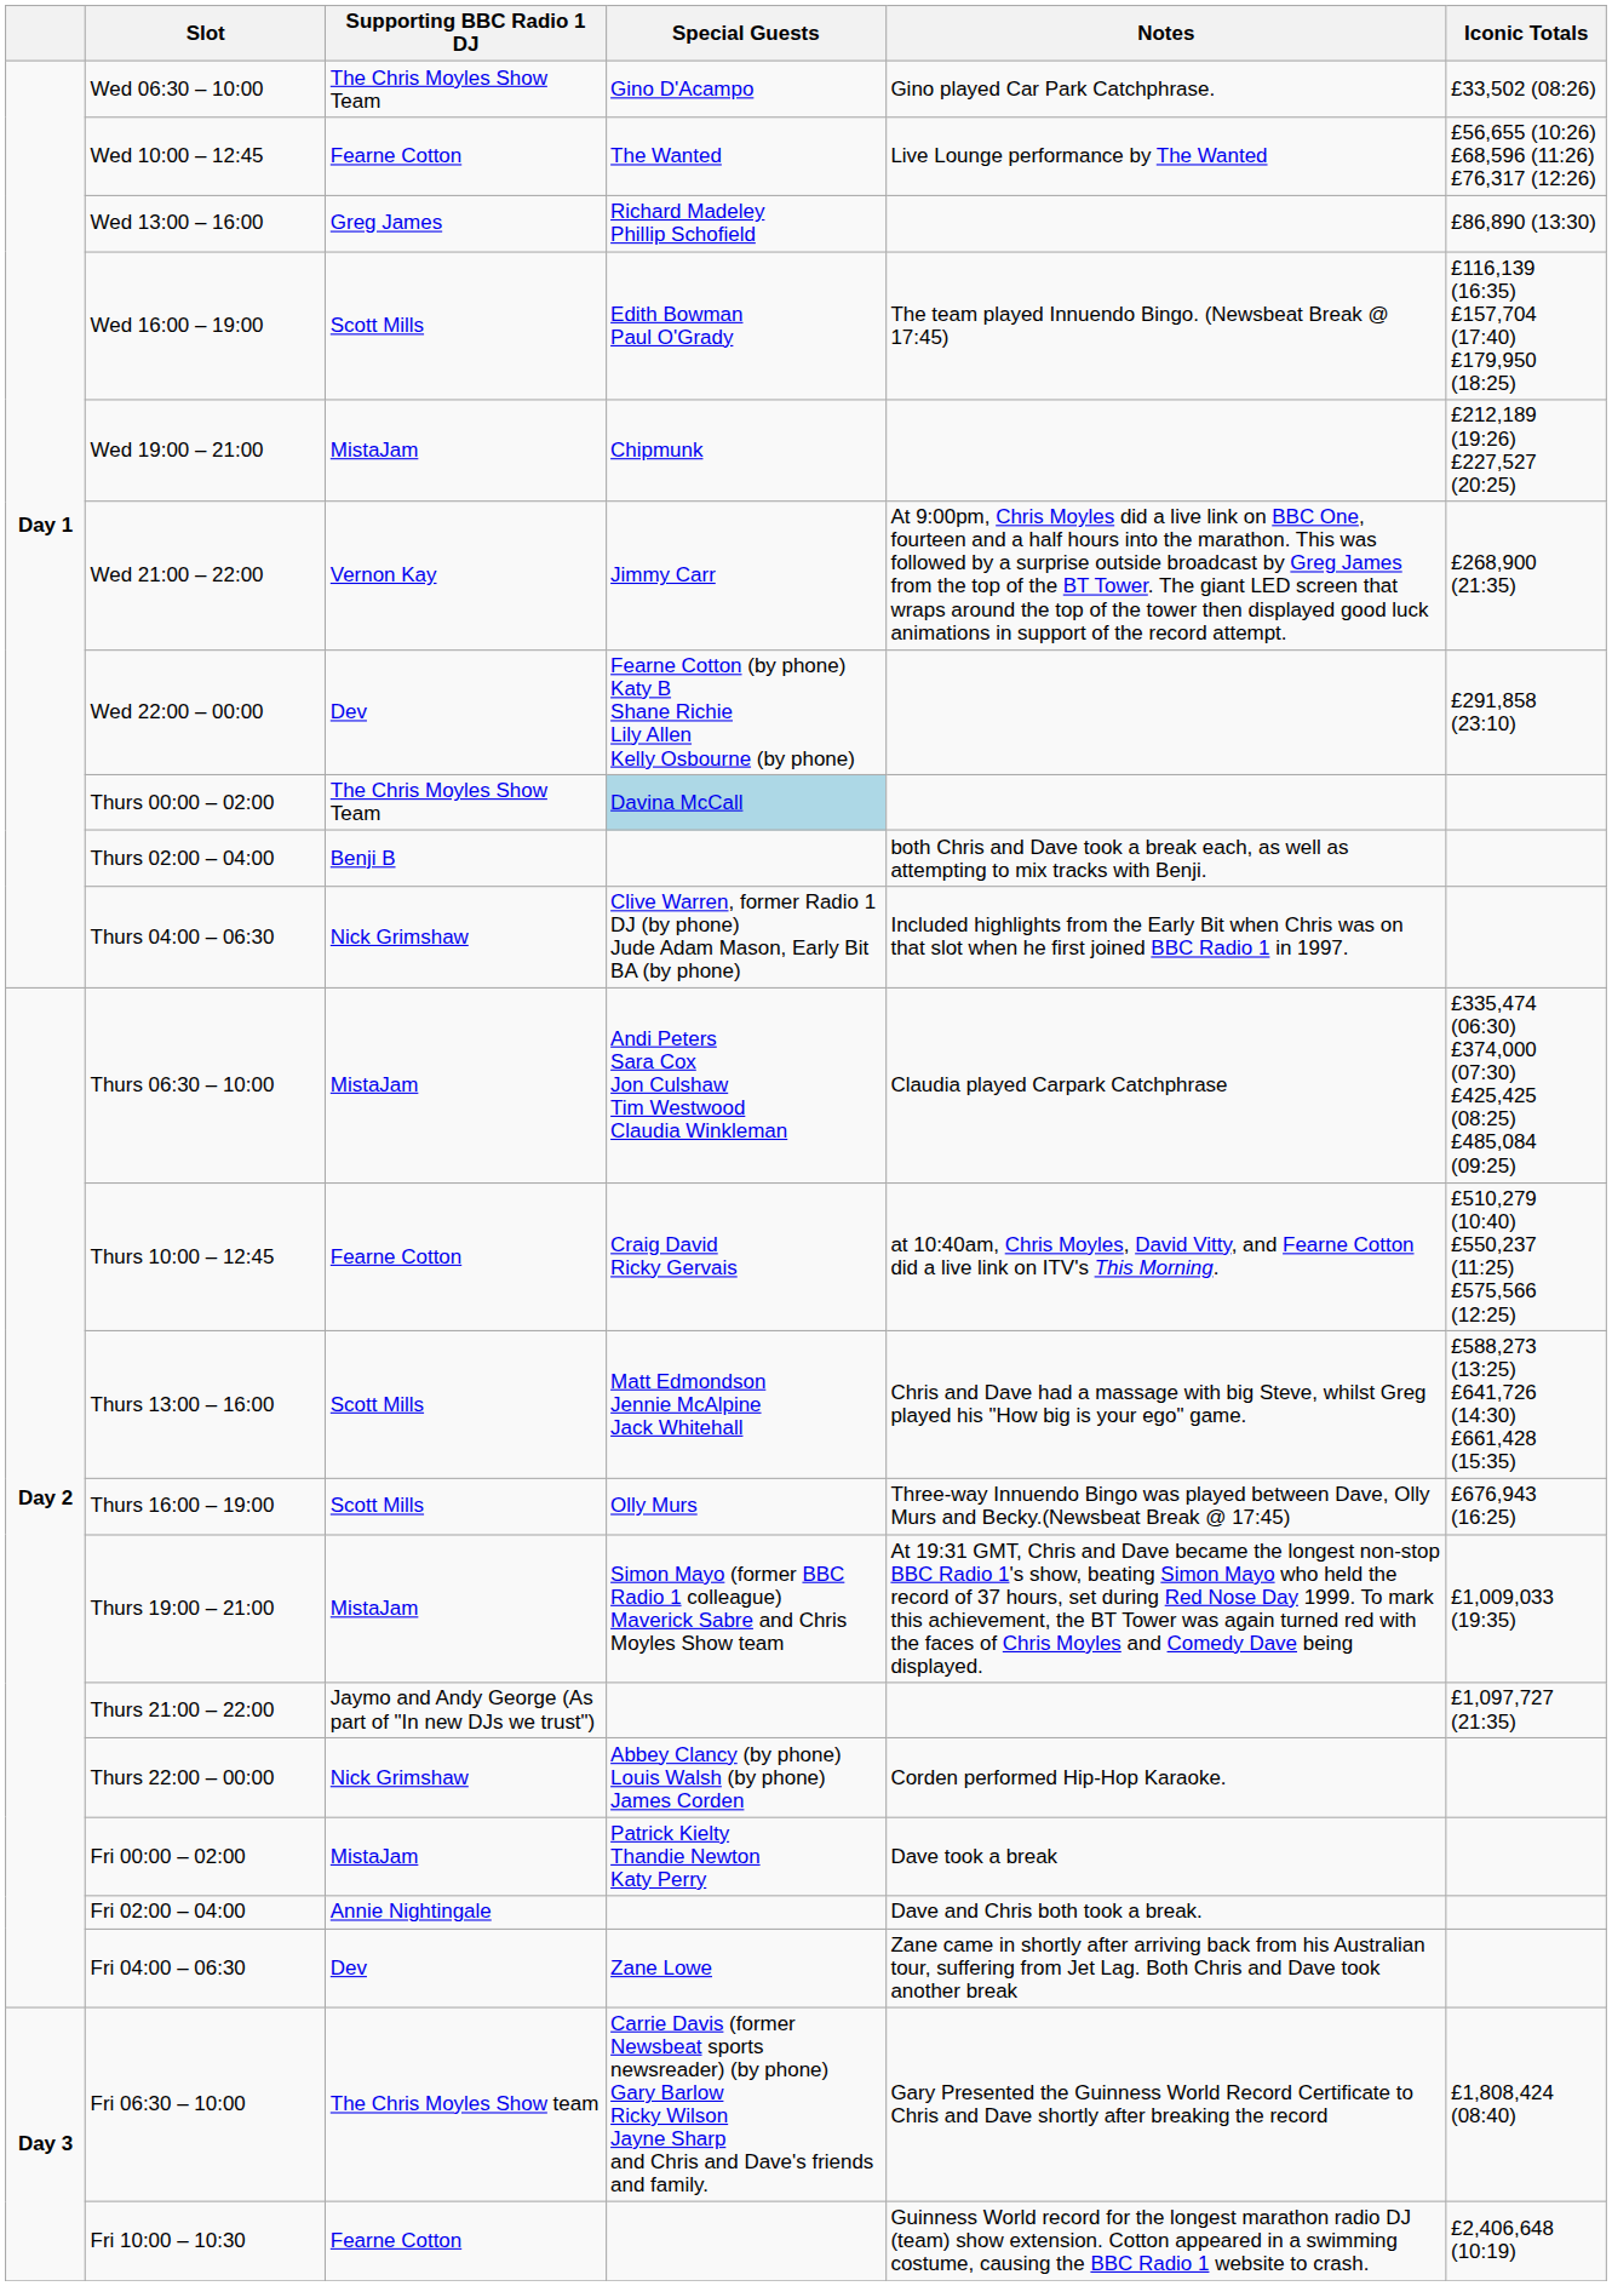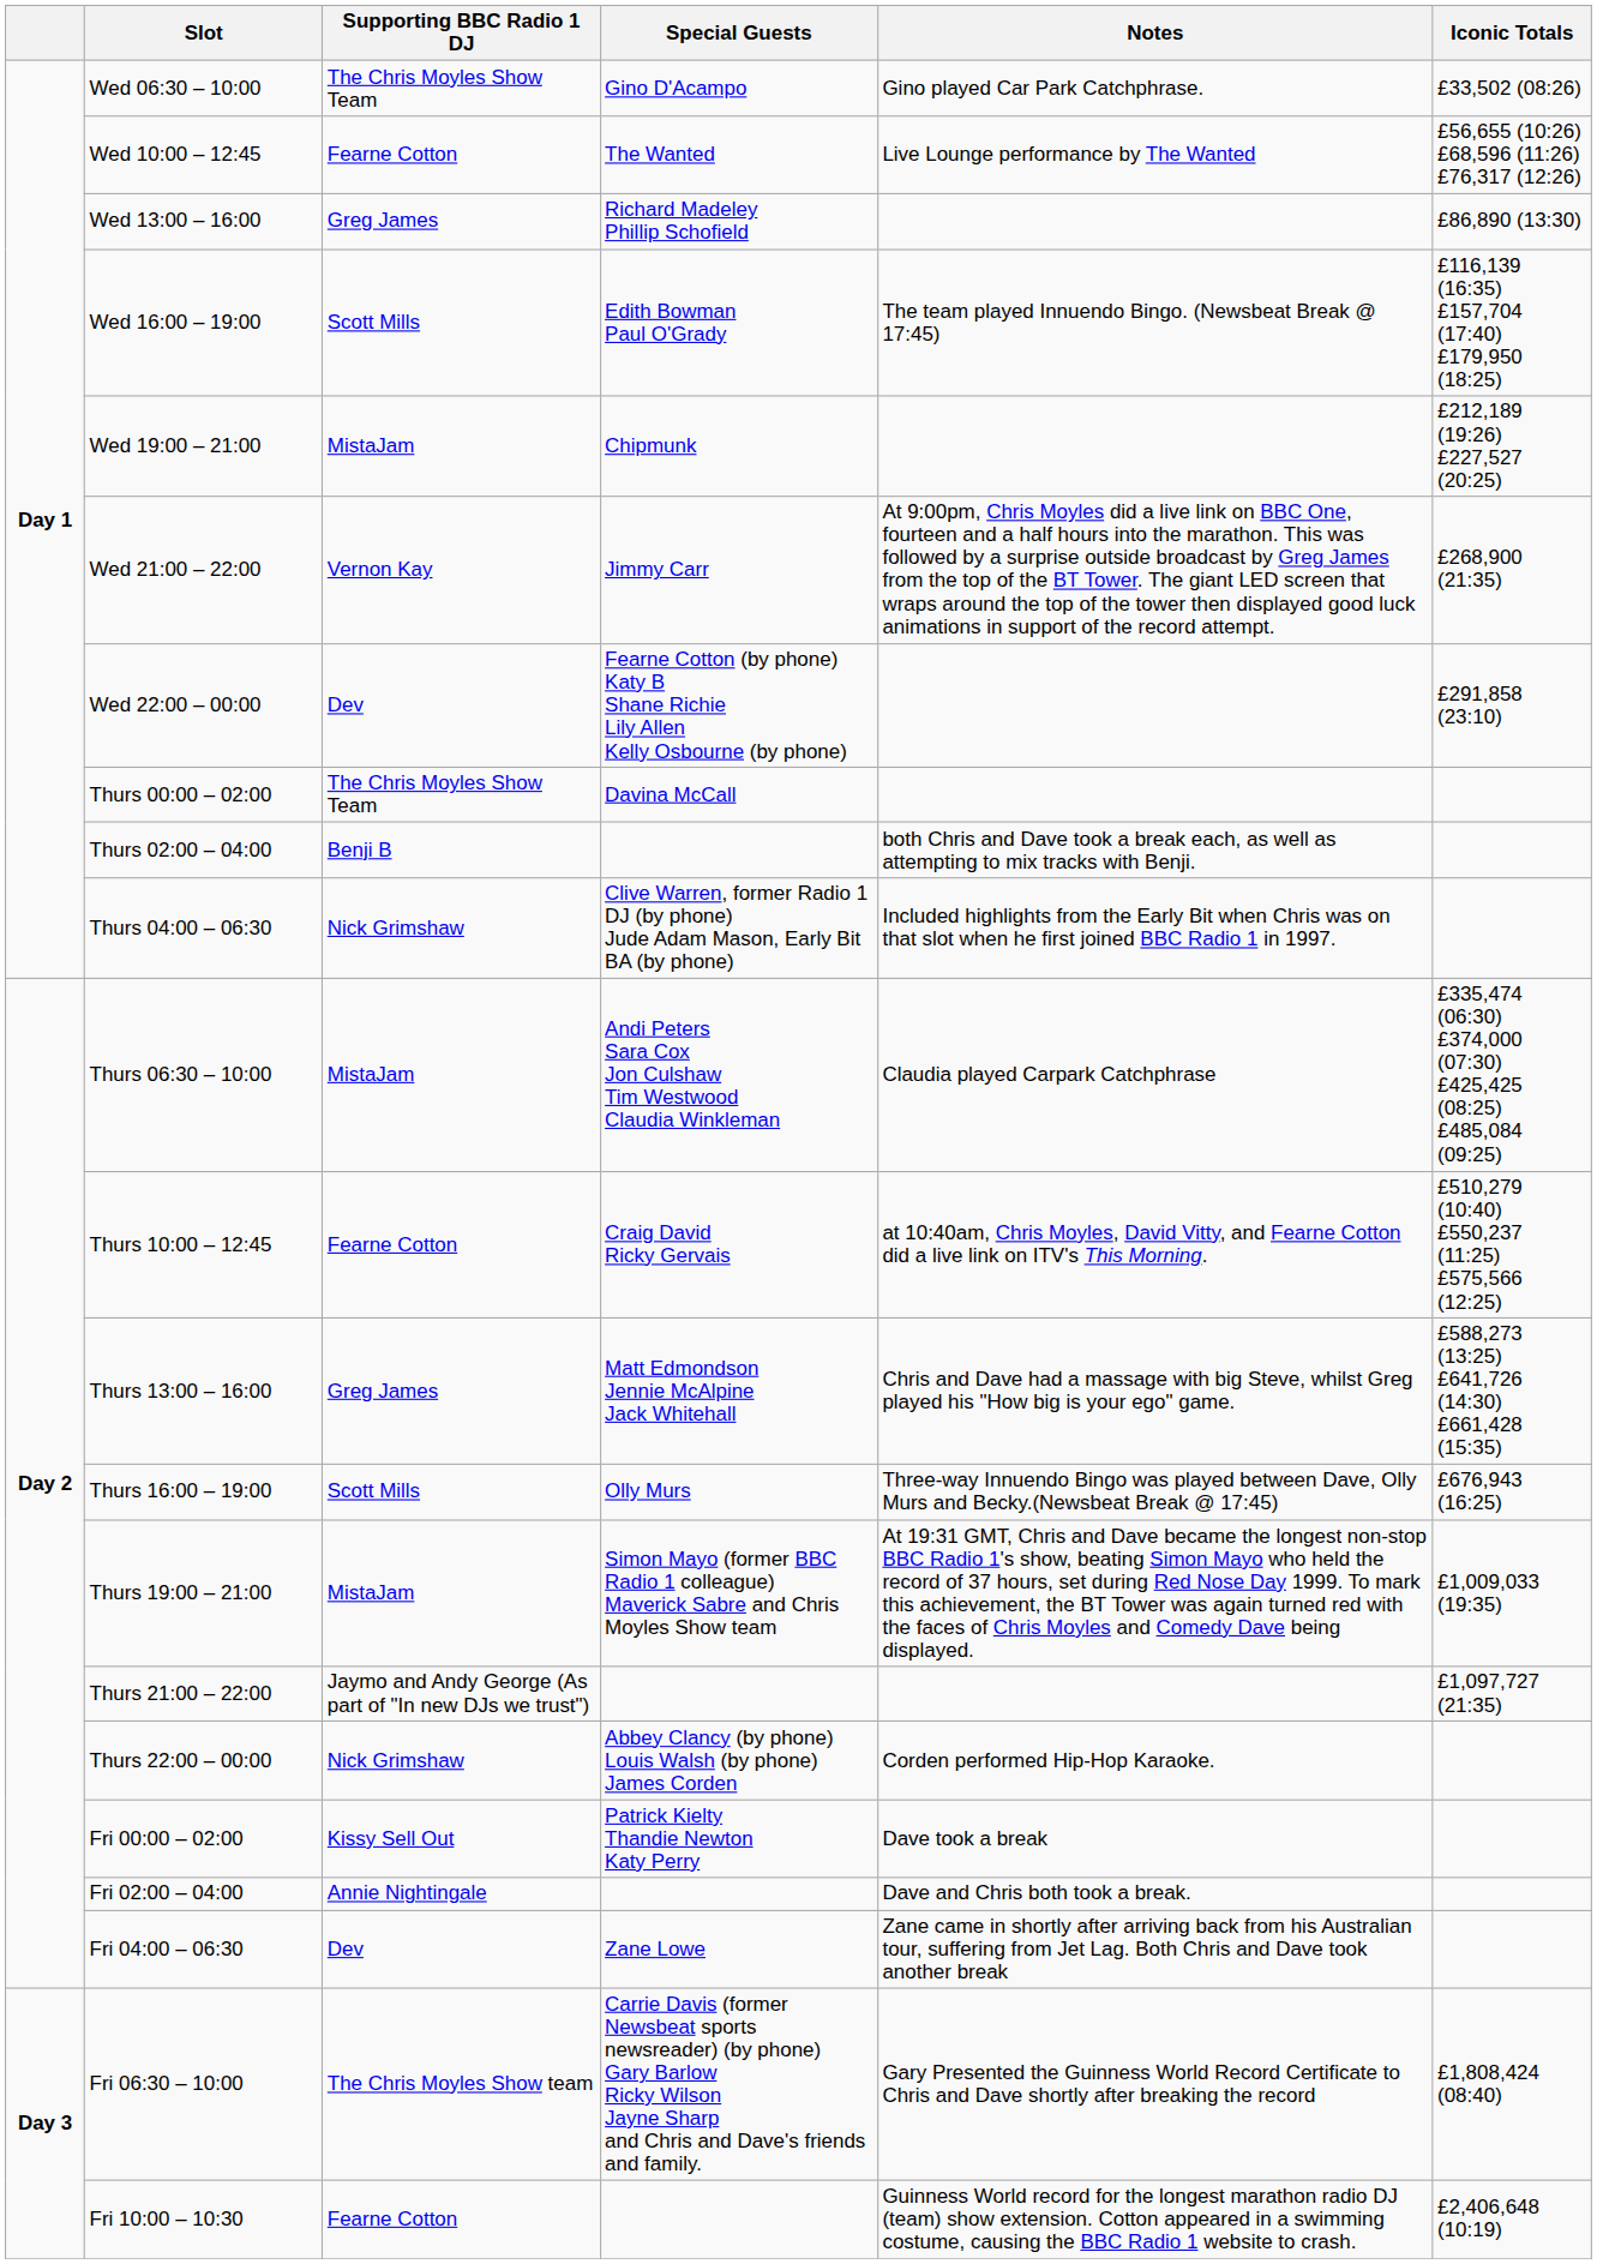 <table class="wikitable collapsible collapsed">
 <tr>
 <th style="width:5%"></th>
 <th style="width:15%">Slot</th>
 <th style="width:17.5%">Supporting BBC Radio 1 DJ</th>
 <th style="width:17.5%">Special Guests</th>
 <th style="width:35%">Notes</th>
 <th>Iconic Totals</th>
 </tr>
 <tr>
 <td align="center" rowspan="10"><strong>Day 1</strong></td>
 <td>Wed 06:30 – 10:00</td>
 <td><a href='#'>The Chris Moyles Show</a> Team</td>
 <td><a href='#'>Gino D'Acampo</a></td>
 <td>Gino played Car Park Catchphrase.</td>
 <td>£33,502 (08:26)</td>
 </tr>
 <tr>
 <td>Wed 10:00 – 12:45</td>
 <td><a href='#'>Fearne Cotton</a></td>
 <td><a href='#'>The Wanted</a></td>
 <td>Live Lounge performance by <a href='#'>The Wanted</a></td>
 <td>£56,655 (10:26)<br> £68,596 (11:26) <br> £76,317 (12:26)</td>
 </tr>
 <tr>
 <td>Wed 13:00 – 16:00</td>
 <td><a href='#'>Greg James</a></td>
 <td><a href='#'>Richard Madeley</a><br><a href='#'>Phillip Schofield</a></td>
 <td></td>
 <td>£86,890 (13:30)</td>
 </tr>
 <tr>
 <td>Wed 16:00 – 19:00</td>
 <td><a href='#'>Scott Mills</a></td>
 <td><a href='#'>Edith Bowman</a><br><a href='#'>Paul O'Grady</a></td>
 <td>The team played Innuendo Bingo. (Newsbeat Break @ 17:45)</td>
 <td>£116,139 (16:35) <br> £157,704 (17:40) <br> £179,950 (18:25)</td>
 </tr>
 <tr>
 <td>Wed 19:00 – 21:00</td>
 <td><a href='#'>MistaJam</a></td>
 <td><a href='#'>Chipmunk</a></td>
 <td></td>
 <td>£212,189 (19:26)<br> £227,527 (20:25)</td>
 </tr>
 <tr>
 <td>Wed 21:00 – 22:00</td>
 <td><a href='#'>Vernon Kay</a></td>
 <td><a href='#'>Jimmy Carr</a></td>
 <td>At 9:00pm, <a href='#'>Chris Moyles</a> did a live link on <a href='#'>BBC One</a>, fourteen and a half hours into the marathon. This was followed by a surprise outside broadcast by <a href='#'>Greg James</a> from the top of the <a href='#'>BT Tower</a>. The giant LED screen that wraps around the top of the tower then displayed good luck animations in support of the record attempt.</td>
 <td>£268,900 (21:35)</td>
 </tr>
 <tr>
 <td>Wed 22:00 – 00:00</td>
 <td><a href='#'>Dev</a></td>
 <td><a href='#'>Fearne Cotton</a> (by phone)<br><a href='#'>Katy B</a><br><a href='#'>Shane Richie</a><br><a href='#'>Lily Allen</a><br><a href='#'>Kelly Osbourne</a> (by phone)</td>
 <td></td>
 <td>£291,858 (23:10)</td>
 </tr>
 <tr>
 <td>Thurs 00:00 – 02:00</td>
 <td><a href='#'>The Chris Moyles Show</a> Team</td>
-<td style="background: lightblue;"><a href='#'>Davina McCall</a></td>
+<td><a href='#'>Davina McCall</a></td>
 <td></td>
 <td></td>
 </tr>
 <tr>
 <td>Thurs 02:00 – 04:00</td>
 <td><a href='#'>Benji B</a></td>
 <td></td>
 <td>both Chris and Dave took a break each, as well as attempting to mix tracks with Benji.</td>
 <td></td>
 </tr>
 <tr>
 <td>Thurs 04:00 – 06:30</td>
 <td><a href='#'>Nick Grimshaw</a></td>
 <td><a href='#'>Clive Warren</a>, former Radio 1 DJ (by phone) <br> Jude Adam Mason, Early Bit BA (by phone)</td>
 <td>Included highlights from the Early Bit when Chris was on that slot when he first joined <a href='#'>BBC Radio 1</a> in 1997.</td>
 <td></td>
 </tr>
 <tr>
 <td align="center" rowspan="10"><strong>Day 2</strong></td>
 <td>Thurs 06:30 – 10:00</td>
 <td><a href='#'>MistaJam</a></td>
 <td><a href='#'>Andi Peters</a><br><a href='#'>Sara Cox</a> <br><a href='#'>Jon Culshaw</a><br><a href='#'>Tim Westwood</a><br><a href='#'>Claudia Winkleman</a></td>
 <td>Claudia played Carpark Catchphrase</td>
 <td>£335,474 (06:30)<br> £374,000 (07:30)<br>£425,425 (08:25)<br>£485,084 (09:25)</td>
 </tr>
 <tr>
 <td>Thurs 10:00 – 12:45</td>
 <td><a href='#'>Fearne Cotton</a></td>
 <td><a href='#'>Craig David</a><br> <a href='#'>Ricky Gervais</a></td>
 <td>at 10:40am, <a href='#'>Chris Moyles</a>, <a href='#'>David Vitty</a>, and <a href='#'>Fearne Cotton</a> did a live link on ITV's <em><a href='#'>This Morning</a></em>.</td>
 <td>£510,279 (10:40)<br>£550,237 (11:25)<br>£575,566 (12:25)</td>
 </tr>
 <tr>
 <td>Thurs 13:00 – 16:00</td>
-<td><a href='#'>Scott Mills</a></td>
+<td><a href='#'>Greg James</a></td>
 <td><a href='#'>Matt Edmondson</a><br><a href='#'>Jennie McAlpine</a><br><a href='#'>Jack Whitehall</a></td>
 <td>Chris and Dave had a massage with big Steve, whilst Greg played his "How big is your ego" game.</td>
 <td>£588,273 (13:25)<br> £641,726 (14:30)<br>£661,428 (15:35)</td>
 </tr>
 <tr>
 <td>Thurs 16:00 – 19:00</td>
 <td><a href='#'>Scott Mills</a></td>
 <td><a href='#'>Olly Murs</a></td>
 <td>Three-way Innuendo Bingo was played between Dave, Olly Murs and Becky.(Newsbeat Break @ 17:45)</td>
 <td>£676,943 (16:25)</td>
 </tr>
 <tr>
 <td>Thurs 19:00 – 21:00</td>
 <td><a href='#'>MistaJam</a></td>
 <td><a href='#'>Simon Mayo</a> (former <a href='#'>BBC Radio 1</a> colleague)<br><a href='#'>Maverick Sabre</a> and Chris Moyles Show team</td>
 <td>At 19:31 GMT, Chris and Dave became the longest non-stop <a href='#'>BBC Radio 1</a>'s show, beating <a href='#'>Simon Mayo</a> who held the record of 37 hours, set during <a href='#'>Red Nose Day</a> 1999. To mark this achievement, the BT Tower was again turned red with the faces of <a href='#'>Chris Moyles</a> and <a href='#'>Comedy Dave</a> being displayed.</td>
 <td>£1,009,033 (19:35)</td>
 </tr>
 <tr>
 <td>Thurs 21:00 – 22:00</td>
 <td>Jaymo and Andy George (As part of "In new DJs we trust")</td>
 <td></td>
 <td></td>
 <td>£1,097,727 (21:35)</td>
 </tr>
 <tr>
 <td>Thurs 22:00 – 00:00</td>
 <td><a href='#'>Nick Grimshaw</a></td>
 <td><a href='#'>Abbey Clancy</a> (by phone) <br><a href='#'>Louis Walsh</a> (by phone) <br><a href='#'>James Corden</a></td>
 <td>Corden performed Hip-Hop Karaoke.</td>
 <td></td>
 </tr>
 <tr>
 <td>Fri 00:00 – 02:00</td>
-<td><a href='#'>MistaJam</a></td>
+<td><a href='#'>Kissy Sell Out</a></td>
 <td><a href='#'>Patrick Kielty</a><br><a href='#'>Thandie Newton</a><br><a href='#'>Katy Perry</a></td>
 <td>Dave took a break</td>
 <td></td>
 </tr>
 <tr>
 <td>Fri 02:00 – 04:00</td>
 <td><a href='#'>Annie Nightingale</a></td>
 <td></td>
 <td>Dave and Chris both took a break.</td>
 <td></td>
 </tr>
 <tr>
 <td>Fri 04:00 – 06:30</td>
 <td><a href='#'>Dev</a></td>
 <td><a href='#'>Zane Lowe</a></td>
 <td>Zane came in shortly after arriving back from his Australian tour, suffering from Jet Lag. Both Chris and Dave took another break</td>
 <td></td>
 </tr>
 <tr>
 <td align="center" rowspan="2"><strong>Day 3</strong></td>
 <td>Fri 06:30 – 10:00</td>
 <td><a href='#'>The Chris Moyles Show</a> team</td>
 <td><a href='#'>Carrie Davis</a> (former <a href='#'>Newsbeat</a> sports newsreader) (by phone) <br><a href='#'>Gary Barlow</a><br><a href='#'>Ricky Wilson</a><br><a href='#'>Jayne Sharp</a><br>and Chris and Dave's friends and family.</td>
 <td>Gary Presented the Guinness World Record Certificate to Chris and Dave shortly after breaking the record</td>
 <td>£1,808,424 (08:40)</td>
 </tr>
 <tr>
 <td>Fri 10:00 – 10:30</td>
 <td><a href='#'>Fearne Cotton</a></td>
 <td></td>
 <td>Guinness World record for the longest marathon radio DJ (team) show extension.  Cotton appeared in a swimming costume, causing the <a href='#'>BBC Radio 1</a> website to crash.</td>
 <td>£2,406,648 (10:19)</td>
 </tr>
 </table>
